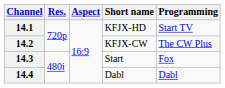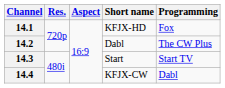 <table class="wikitable">
 <tr>
 <th scope = "col"><a href='#'>Channel</a></th>
 <th scope = "col"><a href='#'>Res.</a></th>
 <th scope = "col"><a href='#'>Aspect</a></th>
 <th scope = "col">Short name</th>
 <th scope = "col">Programming</th>
 </tr>
 <tr>
 <th scope = "row">14.1</th>
 <td rowspan="2"><a href='#'>720p</a></td>
 <td rowspan="4"><a href='#'>16:9</a></td>
 <td>KFJX-HD</td>
-<td><a href='#'>Start TV</a></td>
+<td><a href='#'>Fox</a></td>
 </tr>
 <tr>
 <th scope = "row">14.2</th>
-<td>KFJX-CW</td>
+<td>Dabl</td>
 <td><a href='#'>The CW Plus</a></td>
 </tr>
 <tr>
 <th scope = "row">14.3</th>
 <td rowspan="2"><a href='#'>480i</a></td>
 <td>Start</td>
-<td><a href='#'>Fox</a></td>
+<td><a href='#'>Start TV</a></td>
 </tr>
 <tr>
 <th scope = "row">14.4</th>
-<td>Dabl</td>
+<td>KFJX-CW</td>
 <td><a href='#'>Dabl</a></td>
 </tr>
 </table>
